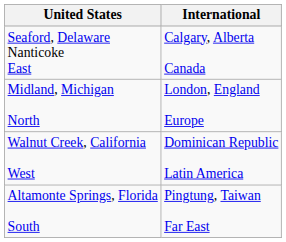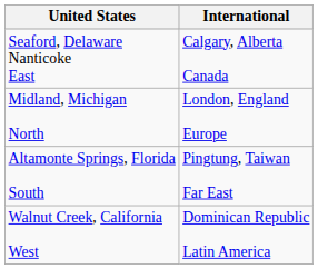 <table class="wikitable">
 <tr style="background:#bebebe;">
 <th>United States</th>
 <th>International</th>
 </tr>
 <tr>
 <td> <a href='#'>Seaford</a>, <a href='#'>Delaware</a><br>Nanticoke<br><a href='#'>East</a></td>
 <td> <a href='#'>Calgary</a>, <a href='#'>Alberta</a><br><br><a href='#'>Canada</a></td>
 </tr>
 <tr>
 <td> <a href='#'>Midland</a>, <a href='#'>Michigan</a><br><br><a href='#'>North</a></td>
 <td> <a href='#'>London</a>, <a href='#'>England</a><br><br><a href='#'>Europe</a></td>
 </tr>
 <tr>
+<td> <a href='#'>Altamonte Springs</a>, <a href='#'>Florida</a><br><br><a href='#'>South</a></td>
+<td> <a href='#'>Pingtung</a>, <a href='#'>Taiwan</a><br><br><a href='#'>Far East</a></td>
+</tr>
+<tr>
 <td> <a href='#'>Walnut Creek</a>, <a href='#'>California</a><br><br><a href='#'>West</a></td>
 <td> <a href='#'>Dominican Republic</a><br><br><a href='#'>Latin America</a></td>
 </tr>
-<tr>
-<td> <a href='#'>Altamonte Springs</a>, <a href='#'>Florida</a><br><br><a href='#'>South</a></td>
-<td> <a href='#'>Pingtung</a>, <a href='#'>Taiwan</a><br><br><a href='#'>Far East</a></td>
-</tr>
 </table>
